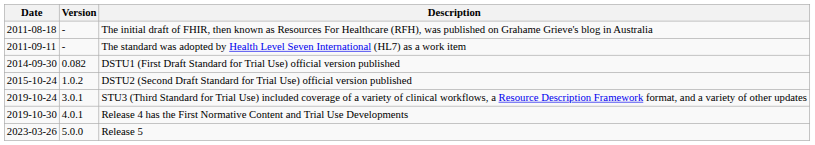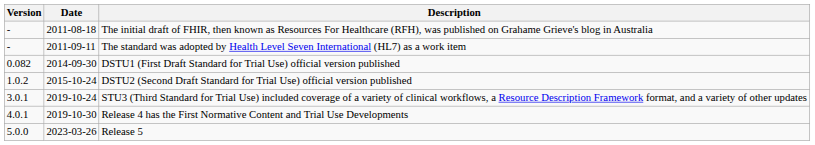 <table class="wikitable">
 <tr>
+<th>Version</th>
 <th>Date</th>
-<th>Version</th>
 <th>Description</th>
 </tr>
 <tr>
+<td>-</td>
 <td>2011-08-18</td>
-<td>-</td>
 <td>The initial draft of FHIR, then known as Resources For Healthcare (RFH), was published on Grahame Grieve's blog in Australia</td>
 </tr>
 <tr>
+<td>-</td>
 <td>2011-09-11</td>
-<td>-</td>
 <td>The standard was adopted by <a href='#'>Health Level Seven International</a> (HL7) as a work item</td>
 </tr>
 <tr>
+<td>0.082</td>
 <td>2014-09-30</td>
-<td>0.082</td>
 <td>DSTU1 (First Draft Standard for Trial Use) official version published</td>
 </tr>
 <tr>
+<td>1.0.2</td>
 <td>2015-10-24</td>
-<td>1.0.2</td>
 <td>DSTU2 (Second Draft Standard for Trial Use) official version published</td>
 </tr>
 <tr>
+<td>3.0.1</td>
 <td>2019-10-24</td>
-<td>3.0.1</td>
 <td>STU3 (Third Standard for Trial Use) included coverage of a variety of clinical workflows, a <a href='#'>Resource Description Framework</a> format, and a variety of other updates</td>
 </tr>
 <tr>
+<td>4.0.1</td>
 <td>2019-10-30</td>
-<td>4.0.1</td>
 <td>Release 4 has the First Normative Content and Trial Use Developments</td>
 </tr>
 <tr>
+<td>5.0.0</td>
 <td>2023-03-26</td>
-<td>5.0.0</td>
 <td>Release 5 </td>
 </tr>
 </table>
